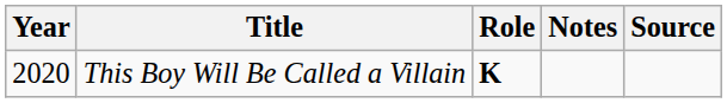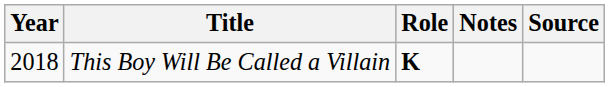 <table class="wikitable sortable plainrowheaders">
 <tr>
 <th>Year</th>
 <th>Title</th>
 <th>Role</th>
 <th class="unsortable">Notes</th>
 <th class="unsortable">Source</th>
 </tr>
 <tr>
-<td>2020</td>
+<td>2018</td>
 <td><em>This Boy Will Be Called a Villain</em></td>
 <td><strong>K</strong></td>
 <td></td>
 <td></td>
 </tr>
 </table>
